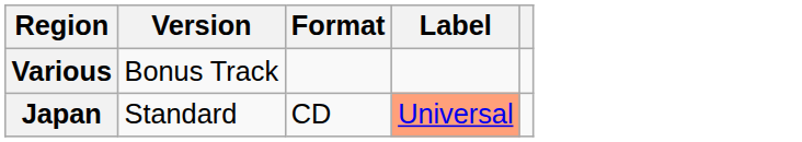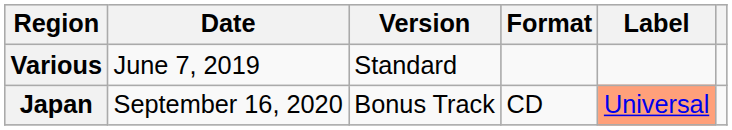 <table class="wikitable plainrowheaders">
 <tr>
 <th scope="col">Region</th>
+<th scope="col">Date</th>
 <th scope="col">Version</th>
 <th scope="col">Format</th>
 <th scope="col">Label</th>
 <th scope="col"></th>
 </tr>
 <tr>
 <th scope="row">Various</th>
-<td>Bonus Track</td>
+<td>June 7, 2019</td>
+<td>Standard</td>
 <td></td>
 <td></td>
 <td style="text-align:center;"></td>
 </tr>
 <tr>
 <th scope="row">Japan</th>
-<td>Standard</td>
+<td>September 16, 2020</td>
+<td>Bonus Track</td>
 <td>CD</td>
 <td style="background: lightsalmon;"><a href='#'>Universal</a></td>
 <td style="text-align:center;"></td>
 </tr>
 </table>
